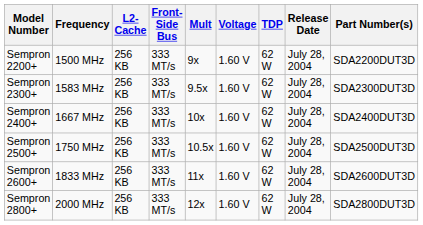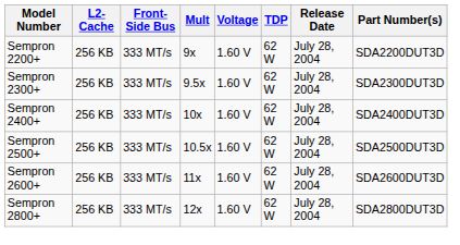 <table class="wikitable">
 <tr>
 <th>Model Number</th>
-<th>Frequency</th>
 <th><a href='#'>L2-Cache</a></th>
 <th><a href='#'>Front-Side Bus</a></th>
 <th><a href='#'>Mult</a></th>
 <th><a href='#'>Voltage</a></th>
 <th><a href='#'>TDP</a></th>
 <th>Release Date</th>
 <th>Part Number(s)</th>
 </tr>
 <tr>
 <td>Sempron 2200+</td>
-<td>1500 MHz</td>
 <td>256 KB</td>
 <td>333 MT/s</td>
 <td>9x</td>
 <td>1.60 V</td>
 <td>62 W</td>
 <td>July 28, 2004</td>
 <td>SDA2200DUT3D</td>
 </tr>
 <tr>
 <td>Sempron 2300+</td>
-<td>1583 MHz</td>
 <td>256 KB</td>
 <td>333 MT/s</td>
 <td>9.5x</td>
 <td>1.60 V</td>
 <td>62 W</td>
 <td>July 28, 2004</td>
 <td>SDA2300DUT3D</td>
 </tr>
 <tr>
 <td>Sempron 2400+</td>
-<td>1667 MHz</td>
 <td>256 KB</td>
 <td>333 MT/s</td>
 <td>10x</td>
 <td>1.60 V</td>
 <td>62 W</td>
 <td>July 28, 2004</td>
 <td>SDA2400DUT3D</td>
 </tr>
 <tr>
 <td>Sempron 2500+</td>
-<td>1750 MHz</td>
 <td>256 KB</td>
 <td>333 MT/s</td>
 <td>10.5x</td>
 <td>1.60 V</td>
 <td>62 W</td>
 <td>July 28, 2004</td>
 <td>SDA2500DUT3D</td>
 </tr>
 <tr>
 <td>Sempron 2600+</td>
-<td>1833 MHz</td>
 <td>256 KB</td>
 <td>333 MT/s</td>
 <td>11x</td>
 <td>1.60 V</td>
 <td>62 W</td>
 <td>July 28, 2004</td>
 <td>SDA2600DUT3D</td>
 </tr>
 <tr>
 <td>Sempron 2800+</td>
-<td>2000 MHz</td>
 <td>256 KB</td>
 <td>333 MT/s</td>
 <td>12x</td>
 <td>1.60 V</td>
 <td>62 W</td>
 <td>July 28, 2004</td>
 <td>SDA2800DUT3D</td>
 </tr>
 </table>
